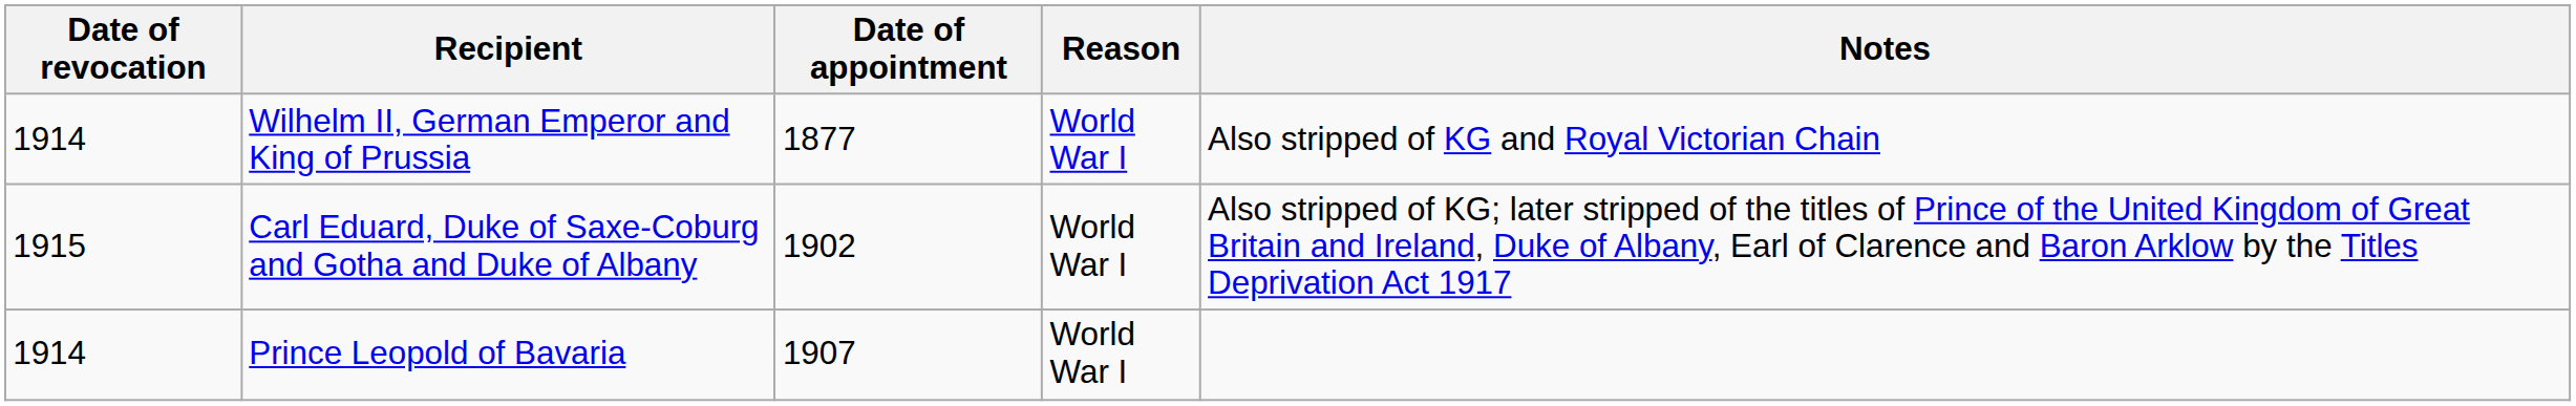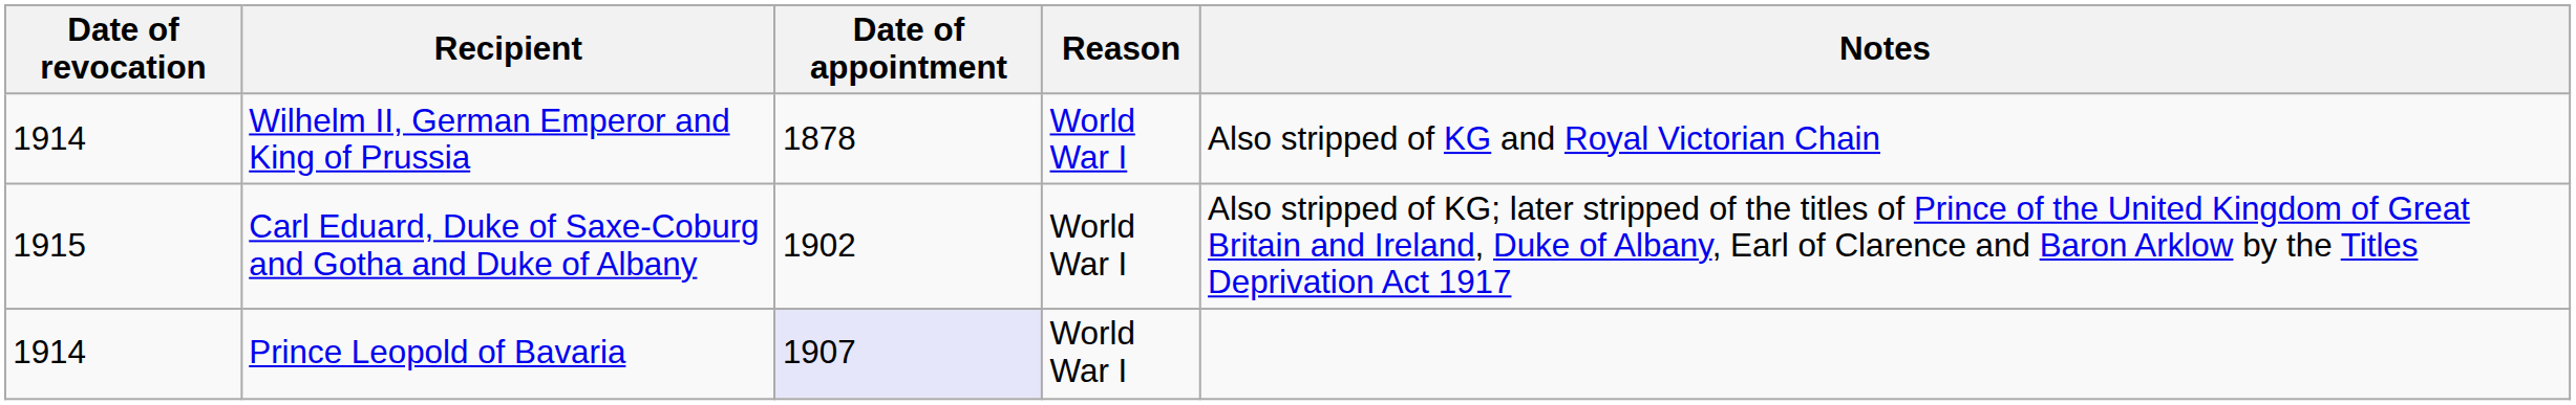 <table class="wikitable">
 <tr>
 <th>Date of revocation</th>
 <th>Recipient</th>
 <th>Date of appointment</th>
 <th>Reason</th>
 <th>Notes</th>
 </tr>
 <tr>
 <td>1914</td>
 <td><a href='#'>Wilhelm II, German Emperor and King of Prussia</a></td>
-<td>1877</td>
+<td>1878</td>
 <td><a href='#'>World War I</a></td>
 <td>Also stripped of <a href='#'>KG</a> and <a href='#'>Royal Victorian Chain</a></td>
 </tr>
 <tr>
 <td>1915</td>
 <td><a href='#'>Carl Eduard, Duke of Saxe-Coburg and Gotha and Duke of Albany</a></td>
 <td>1902</td>
 <td>World War I</td>
 <td>Also stripped of KG; later stripped of the titles of <a href='#'>Prince of the United Kingdom of Great Britain and Ireland</a>, <a href='#'>Duke of Albany</a>, Earl of Clarence and <a href='#'>Baron Arklow</a> by the <a href='#'>Titles Deprivation Act 1917</a></td>
 </tr>
 <tr>
 <td>1914</td>
 <td><a href='#'>Prince Leopold of Bavaria</a></td>
-<td>1907</td>
+<td style="background: lavender;">1907</td>
 <td>World War I</td>
 <td></td>
 </tr>
 </table>
